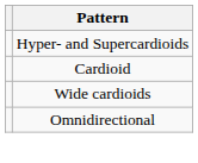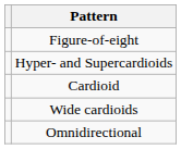 <table class="wikitable floatright" style="text-align:center">
 <tr>
 <th></th>
 <th>Pattern</th>
+</tr>
+<tr>
+<td></td>
+<td>Figure-of-eight</td>
 </tr>
 <tr>
 <td></td>
 <td>Hyper- and Supercardioids</td>
 </tr>
 <tr>
 <td></td>
 <td>Cardioid</td>
 </tr>
 <tr>
 <td></td>
 <td>Wide cardioids</td>
 </tr>
 <tr>
 <td></td>
 <td>Omnidirectional</td>
 </tr>
 </table>
